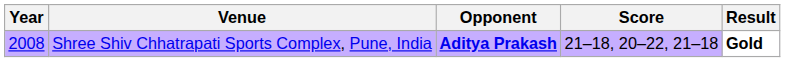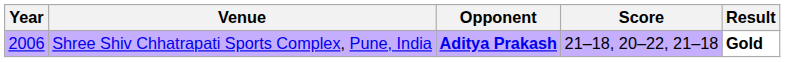 <table class="sortable wikitable" style="font-size: 90%;">
 <tr>
 <th>Year</th>
 <th>Venue</th>
 <th>Opponent</th>
 <th>Score</th>
 <th>Result</th>
 </tr>
 <tr style="background:#C6AEFF">
-<td align="center"><a href='#'>2008</a></td>
+<td align="center"><a href='#'>2006</a></td>
 <td align="left"><a href='#'>Shree Shiv Chhatrapati Sports Complex</a>, <a href='#'>Pune, India</a></td>
 <td align="left"><strong> <a href='#'>Aditya Prakash</a></strong></td>
 <td align="left">21–18, 20–22, 21–18</td>
 <td style="text-align:left; background:white"> <strong>Gold</strong></td>
 </tr>
 </table>
